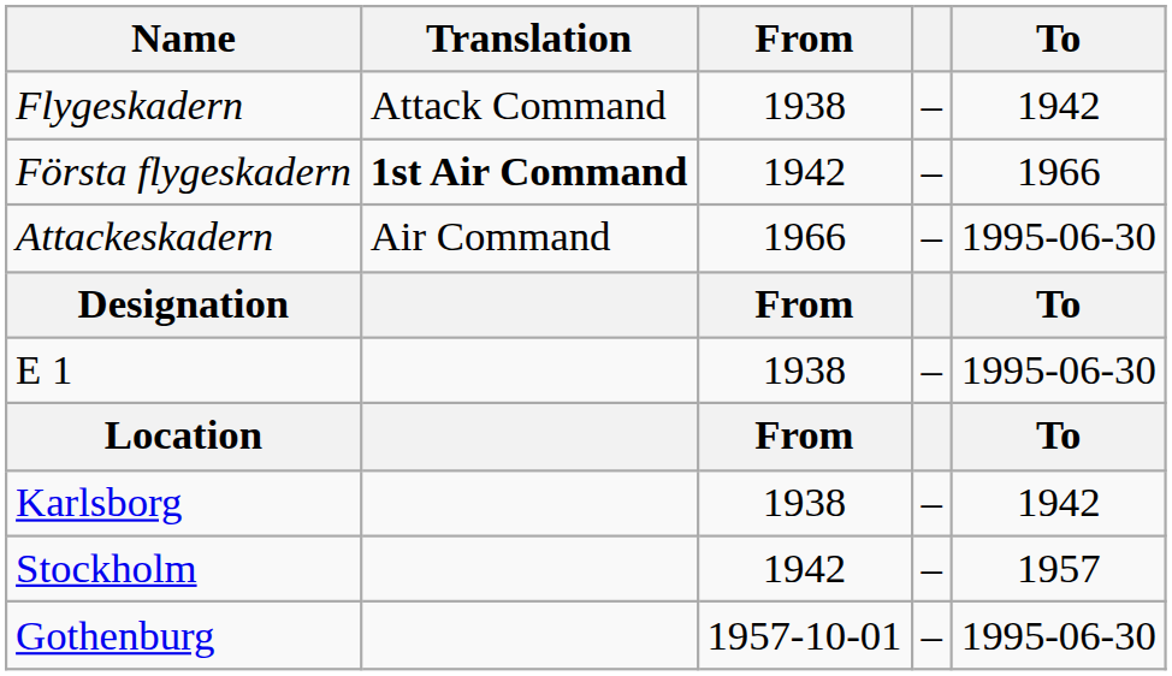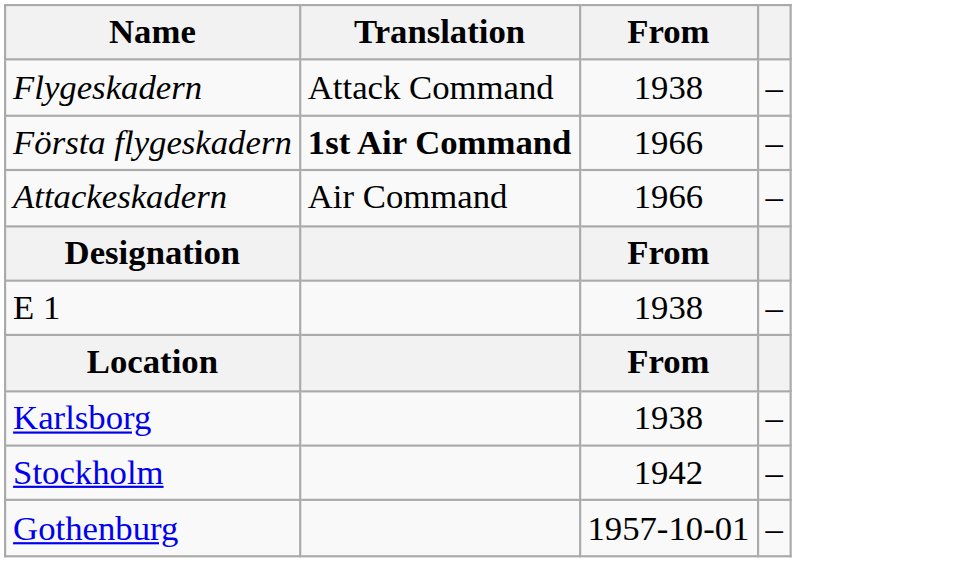 <table class="wikitable">
 <tr>
 <th style="font-weight:bold;">Name</th>
 <th style="font-weight:bold;">Translation</th>
 <th style="text-align: center; font-weight:bold;">From</th>
 <th></th>
-<th style="text-align: center; font-weight:bold;">To</th>
 </tr>
 <tr>
 <td style="font-style:italic;">Flygeskadern</td>
 <td>Attack Command</td>
 <td style="text-align: center;">1938</td>
 <td style="text-align: center;">–</td>
-<td style="text-align: center;">1942</td>
 </tr>
 <tr>
 <td style="font-style:italic;">Första flygeskadern</td>
 <td><strong>1st Air Command</strong></td>
-<td style="text-align: center;">1942</td>
+<td style="text-align: center;">1966</td>
 <td style="text-align: center;">–</td>
-<td style="text-align: center;">1966</td>
 </tr>
 <tr>
 <td style="font-style:italic;">Attackeskadern</td>
 <td>Air Command</td>
 <td style="text-align: center;">1966</td>
 <td style="text-align: center;">–</td>
-<td style="text-align: center;">1995-06-30</td>
 </tr>
 <tr>
 <th style="font-weight:bold;">Designation</th>
 <th style="font-weight:bold;"></th>
 <th style="text-align: center; font-weight:bold;">From</th>
 <th></th>
-<th style="text-align: center; font-weight:bold;">To</th>
 </tr>
 <tr>
 <td>E 1</td>
 <td></td>
 <td style="text-align: center;">1938</td>
 <td style="text-align: center;">–</td>
-<td style="text-align: center;">1995-06-30</td>
 </tr>
 <tr>
 <th style="font-weight:bold;">Location</th>
 <th style="font-weight:bold;"></th>
 <th style="text-align: center; font-weight:bold;">From</th>
 <th></th>
-<th style="text-align: center; font-weight:bold;">To</th>
 </tr>
 <tr>
 <td><a href='#'>Karlsborg</a></td>
 <td></td>
 <td style="text-align: center;">1938</td>
 <td style="text-align: center;">–</td>
-<td style="text-align: center;">1942</td>
 </tr>
 <tr>
 <td><a href='#'>Stockholm</a></td>
 <td></td>
 <td style="text-align: center;">1942</td>
 <td style="text-align: center;">–</td>
-<td style="text-align: center;">1957</td>
 </tr>
 <tr>
 <td><a href='#'>Gothenburg</a></td>
 <td></td>
 <td style="text-align: center;">1957-10-01</td>
 <td style="text-align: center;">–</td>
-<td style="text-align: center;">1995-06-30</td>
 </tr>
 </table>
